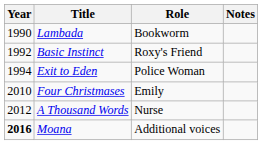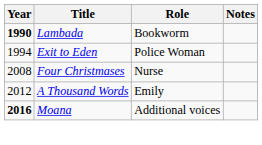 <table class="wikitable sortable">
 <tr>
 <th>Year</th>
 <th>Title</th>
 <th>Role</th>
 <th>Notes</th>
 </tr>
 <tr>
-<td>1990</td>
+<td><strong>1990</strong></td>
 <td><a href='#'><em>Lambada</em></a></td>
 <td>Bookworm</td>
-<td></td>
-</tr>
-<tr>
-<td>1992</td>
-<td><em><a href='#'>Basic Instinct</a></em></td>
-<td>Roxy's Friend</td>
 <td></td>
 </tr>
 <tr>
 <td>1994</td>
 <td><a href='#'><em>Exit to Eden</em></a></td>
 <td>Police Woman</td>
 <td></td>
 </tr>
 <tr>
-<td>2010</td>
+<td>2008</td>
 <td><em><a href='#'>Four Christmases</a></em></td>
-<td>Emily</td>
+<td>Nurse</td>
 <td></td>
 </tr>
 <tr>
 <td>2012</td>
 <td><a href='#'><em>A Thousand Words</em></a></td>
-<td>Nurse</td>
+<td>Emily</td>
 <td></td>
 </tr>
 <tr>
 <td><strong>2016</strong></td>
 <td><a href='#'><em>Moana</em></a></td>
 <td>Additional voices</td>
 <td></td>
 </tr>
 </table>
